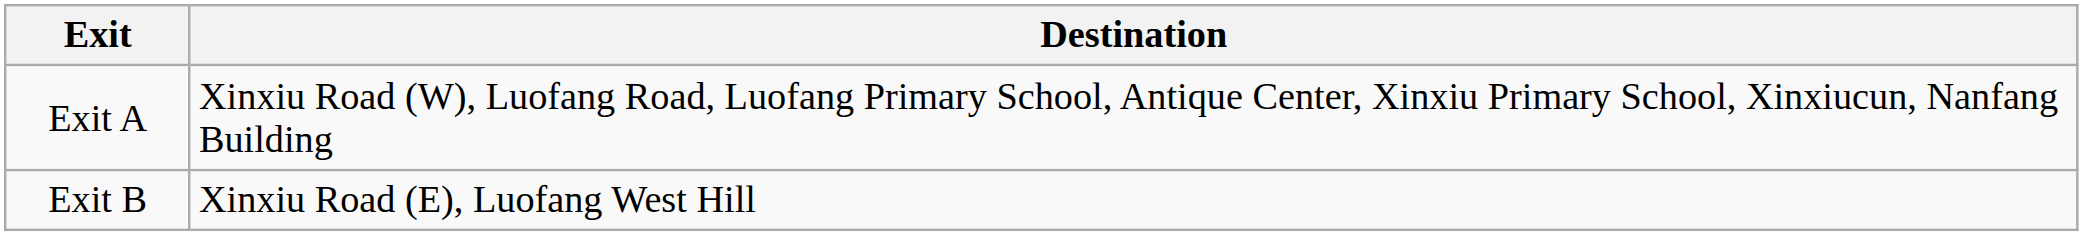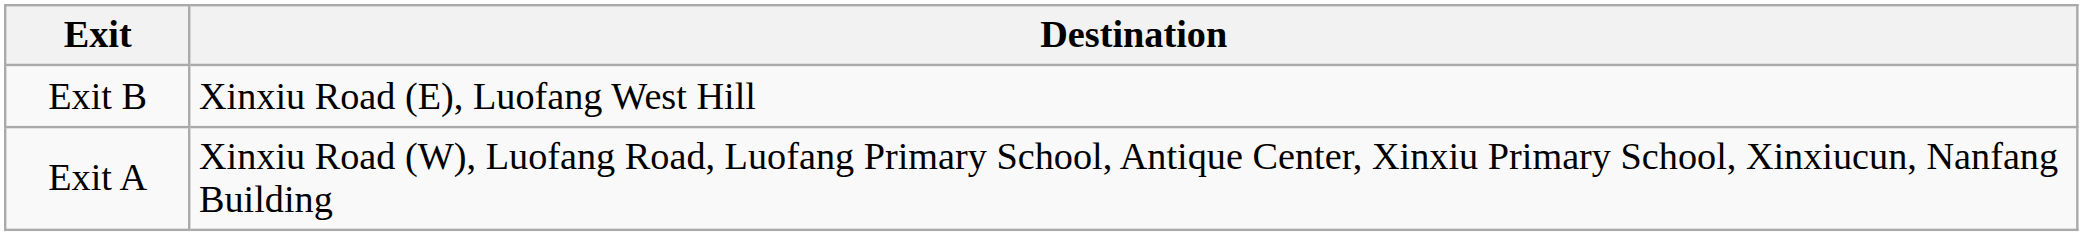 <table class="wikitable">
 <tr>
 <th style="width:70px">Exit</th>
 <th>Destination</th>
 </tr>
 <tr>
+<td align="center">Exit B</td>
+<td>Xinxiu Road (E), Luofang West Hill</td>
+</tr>
+<tr>
 <td align="center">Exit A</td>
 <td>Xinxiu Road (W), Luofang Road, Luofang Primary School, Antique Center, Xinxiu Primary School, Xinxiucun, Nanfang Building</td>
 </tr>
-<tr>
-<td align="center">Exit B</td>
-<td>Xinxiu Road (E), Luofang West Hill</td>
-</tr>
 </table>
